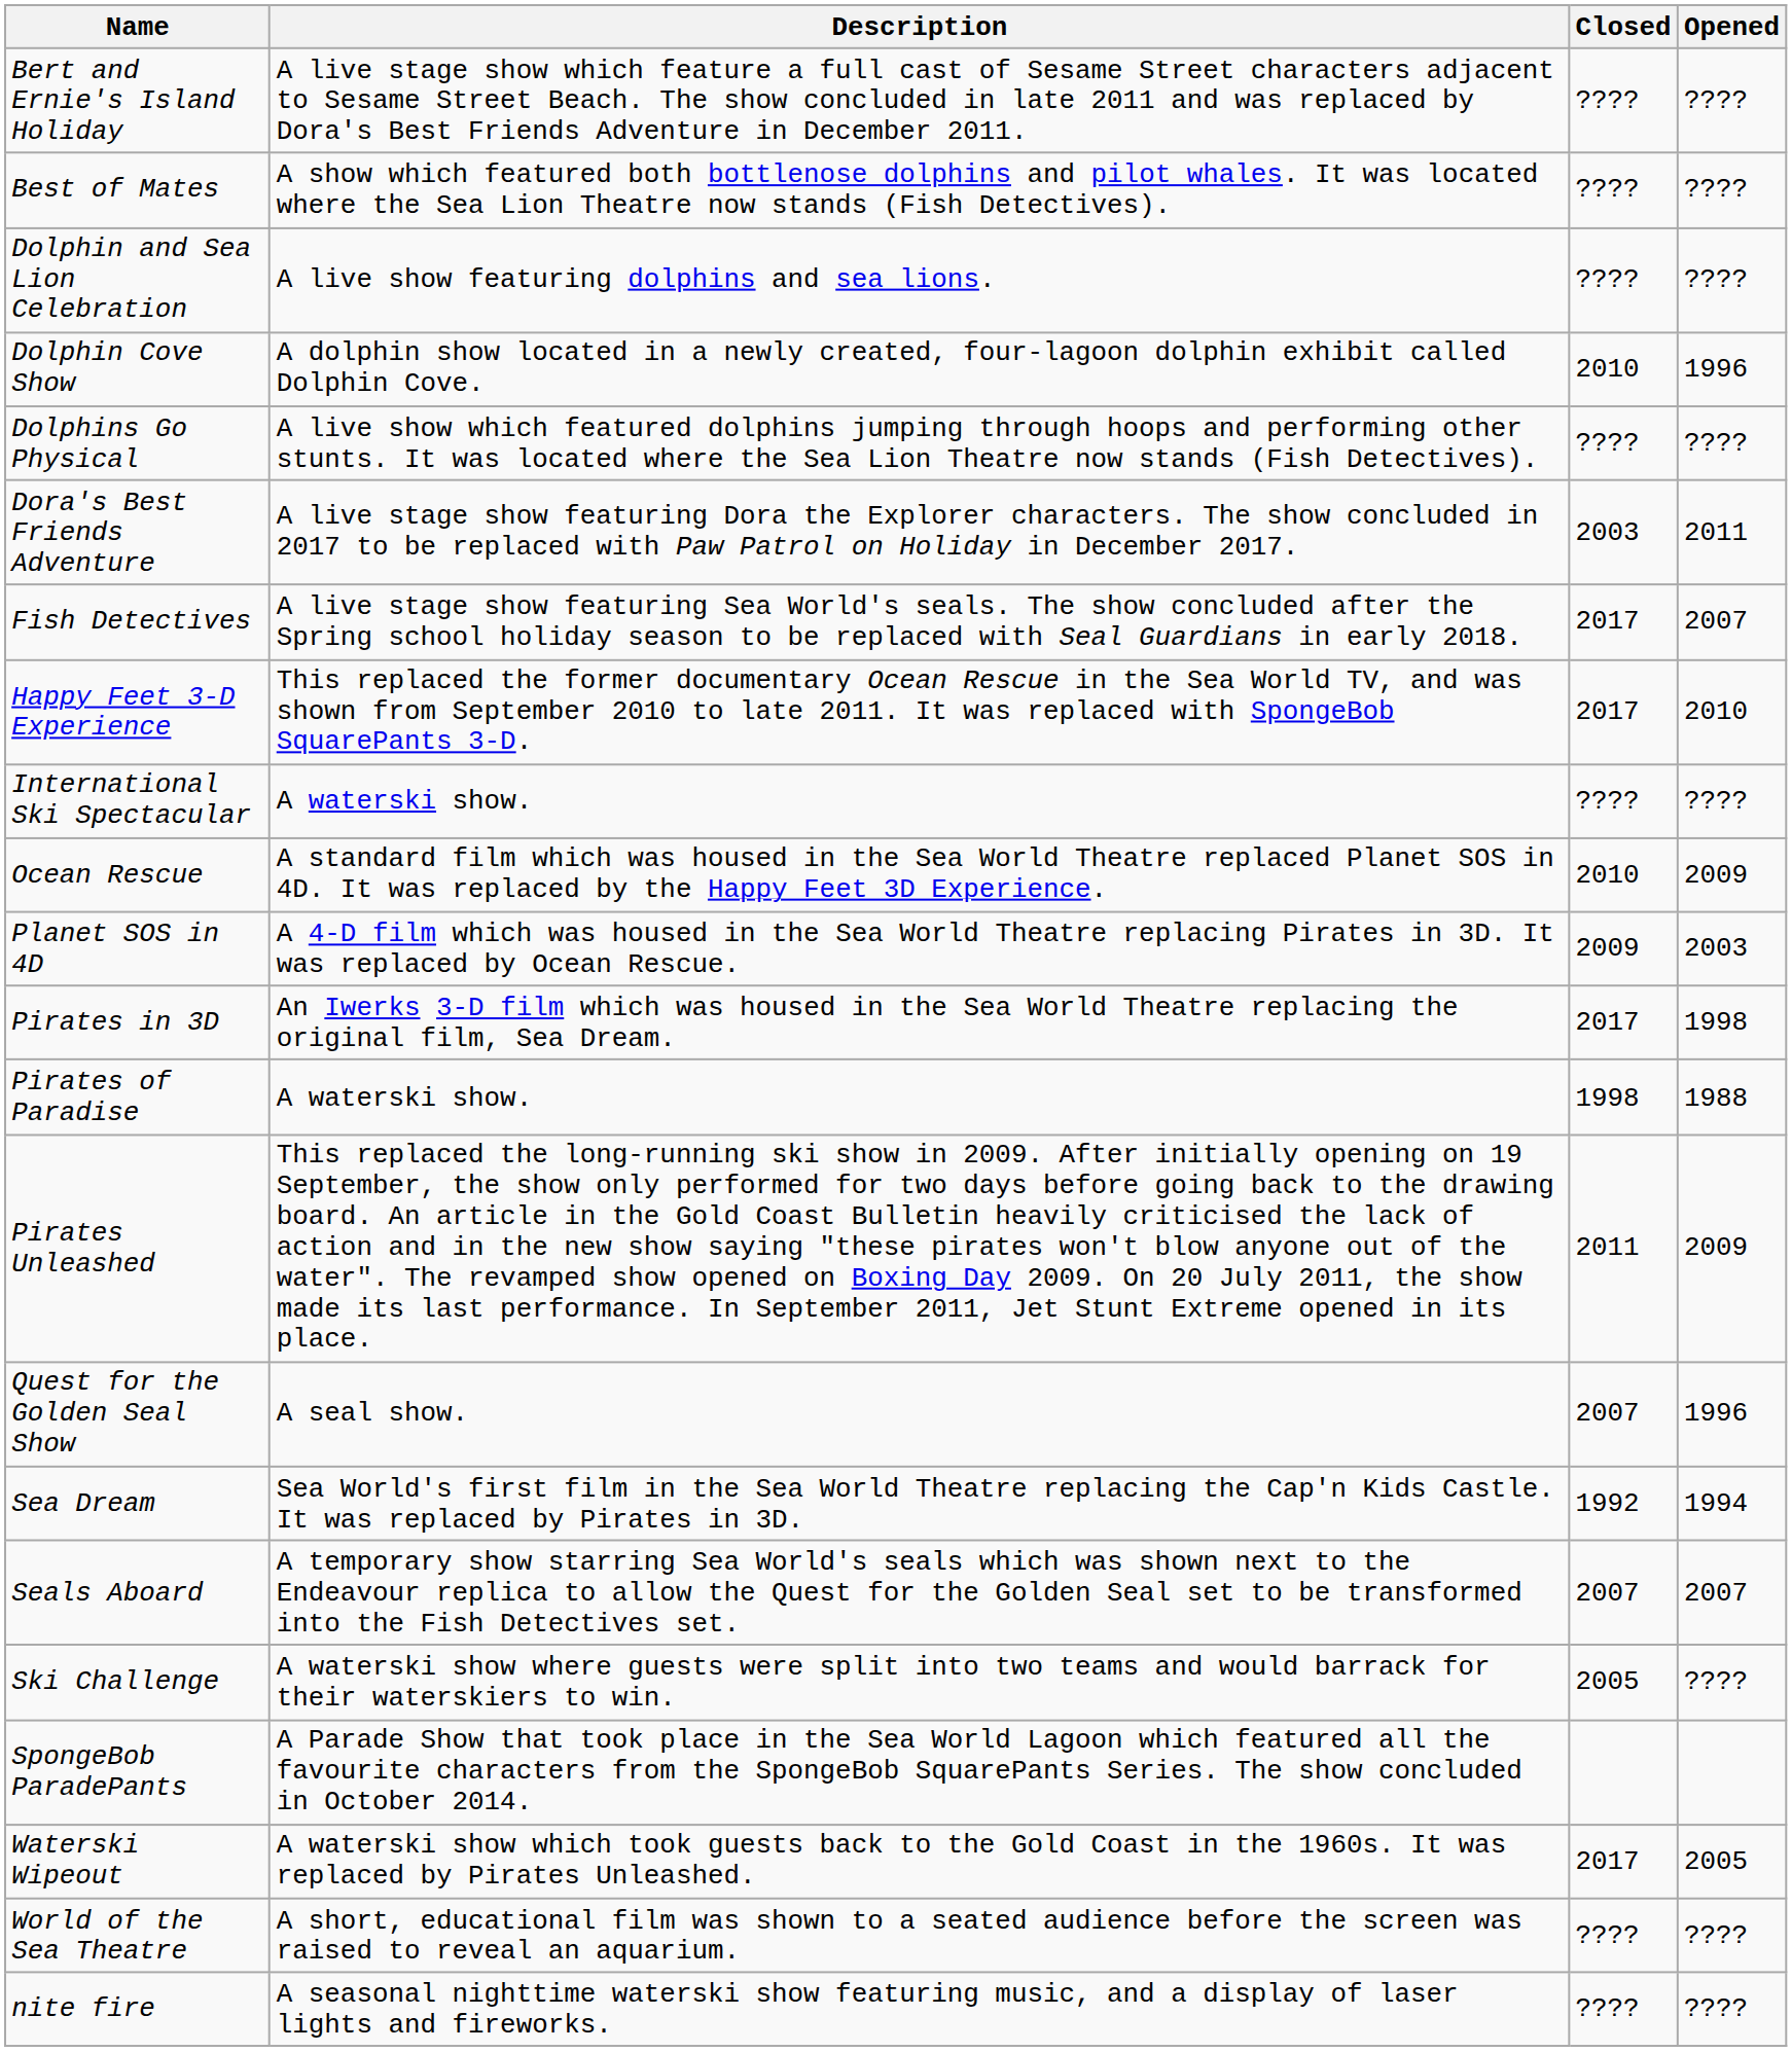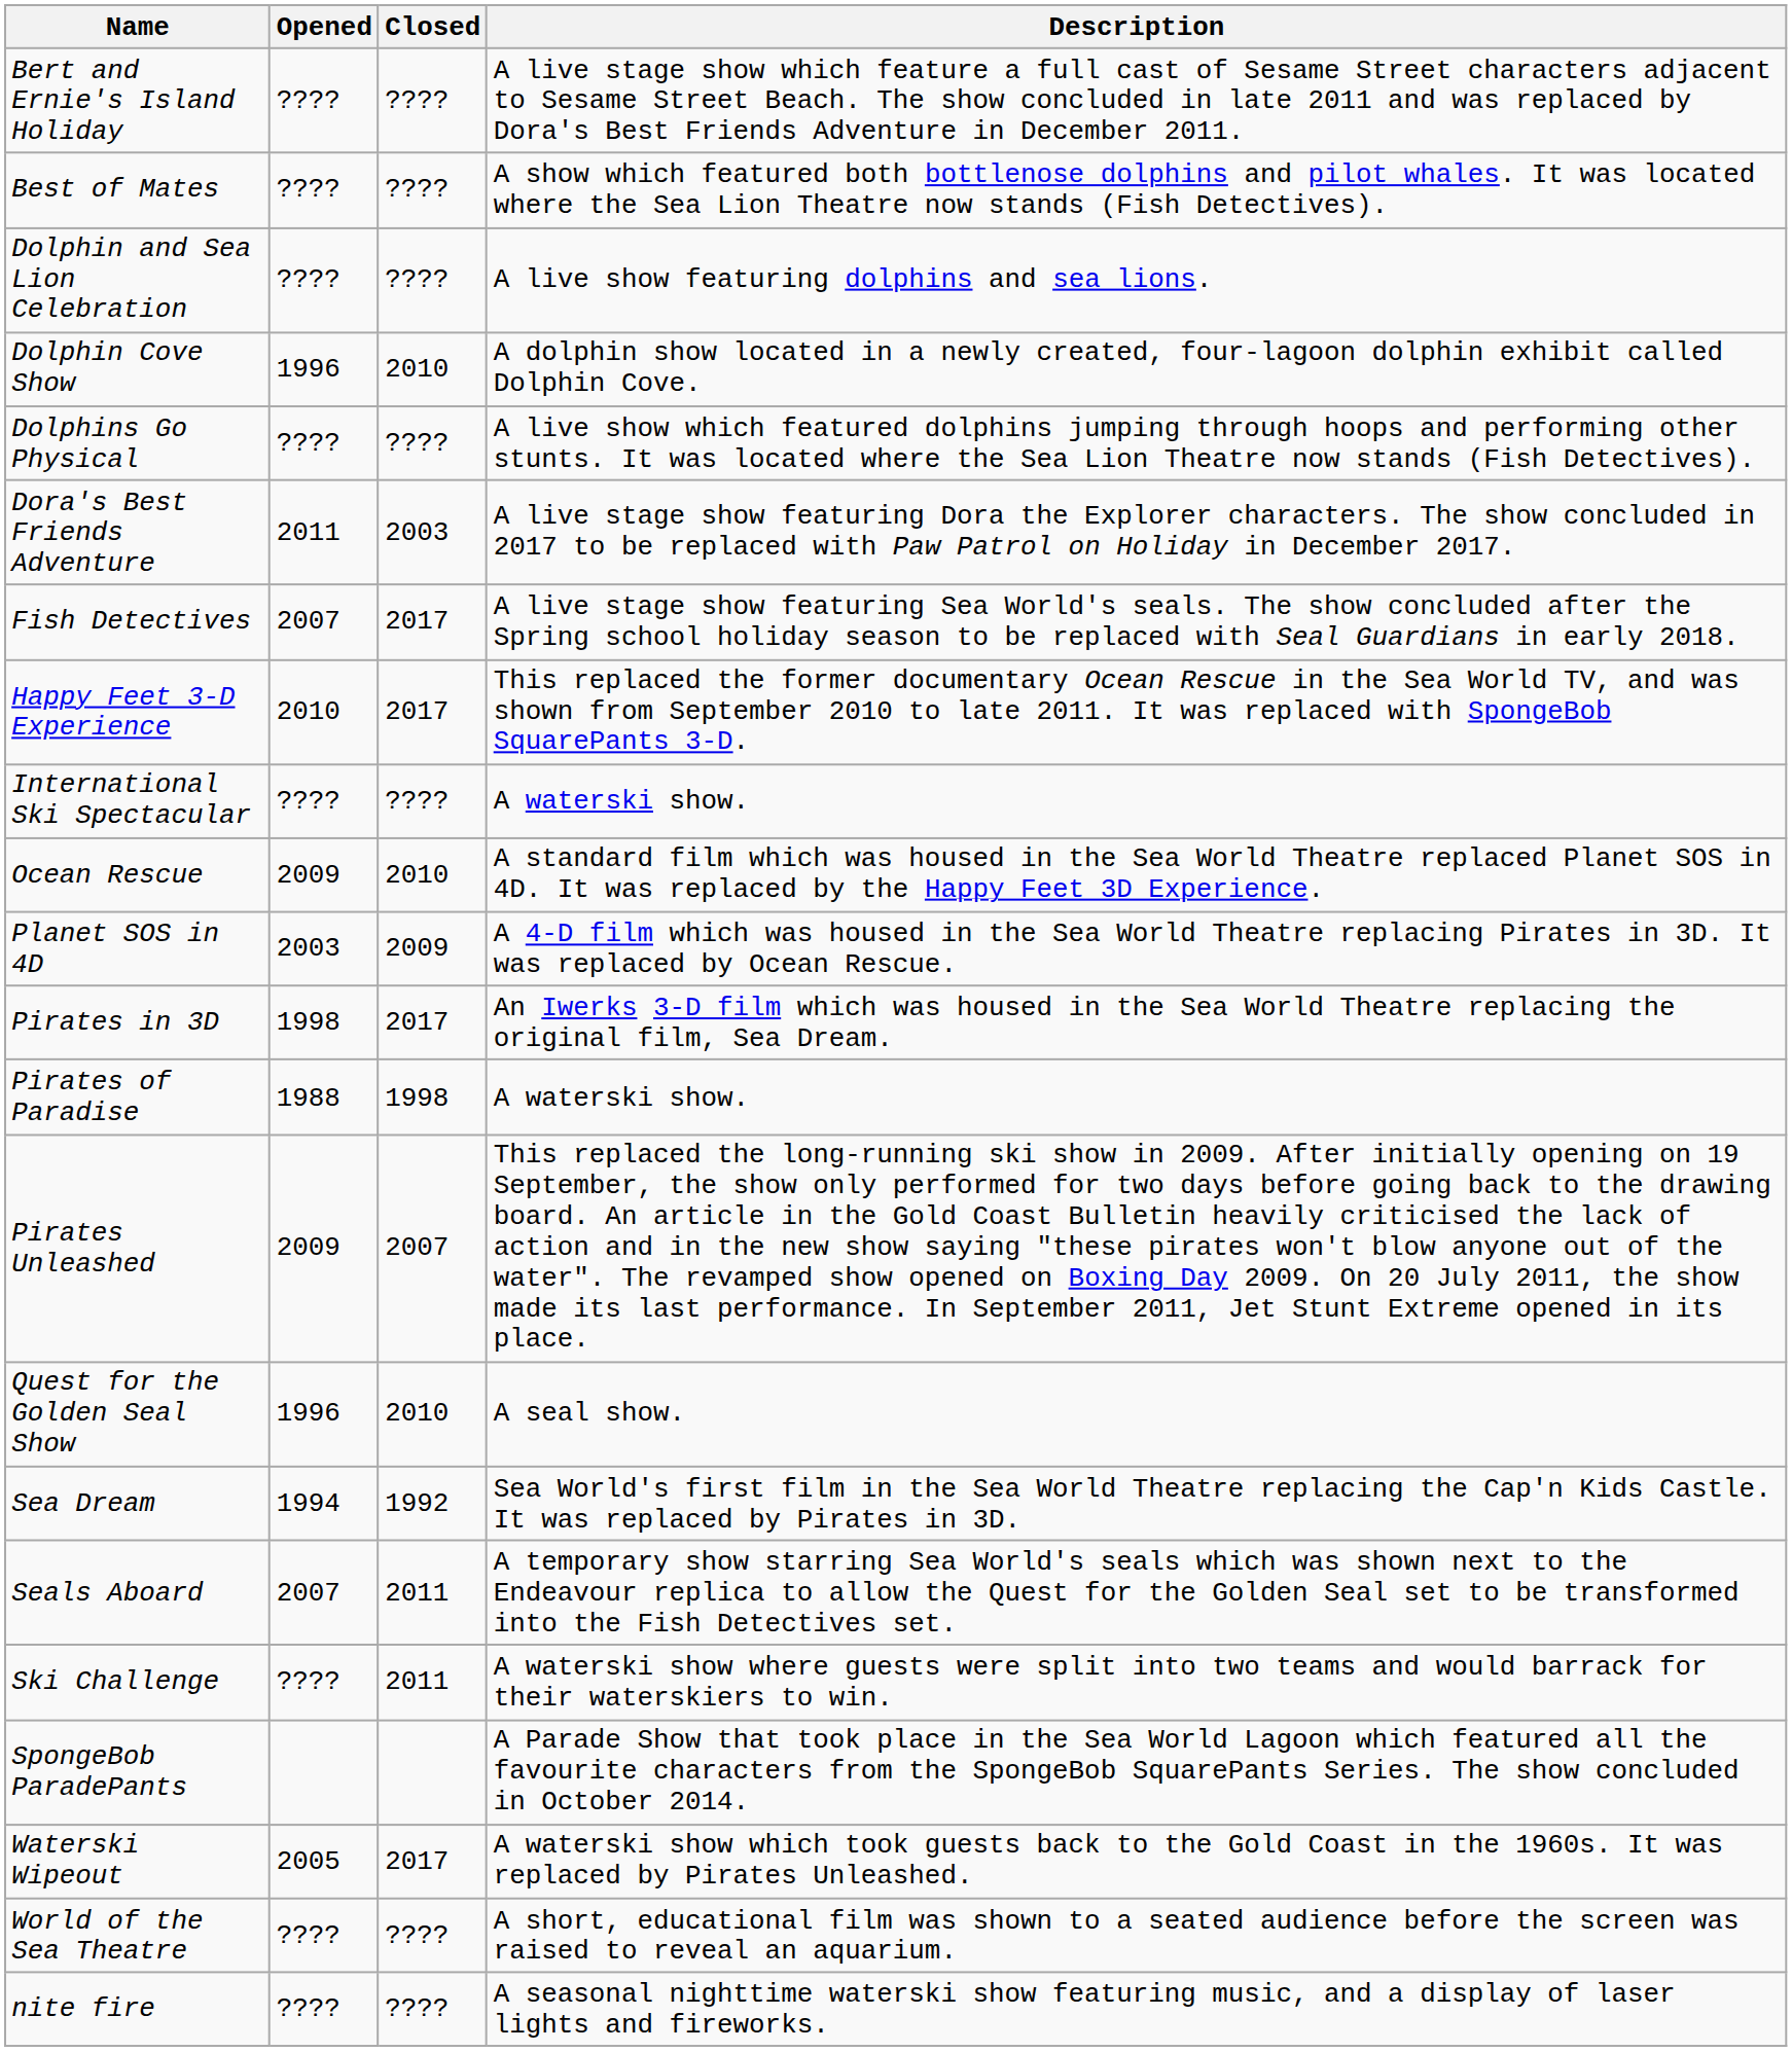 <table class="wikitable sortable">
 <tr>
 <th>Name</th>
+<th>Opened</th>
+<th>Closed</th>
 <th class="unsortable">Description</th>
-<th>Closed</th>
-<th>Opened</th>
 </tr>
 <tr>
 <td><em>Bert and Ernie's Island Holiday</em></td>
-<td>A live stage show which feature a full cast of Sesame Street characters adjacent to Sesame Street Beach. The show concluded in late 2011 and was replaced by Dora's Best Friends Adventure in December 2011.</td>
 <td>????</td>
 <td>????</td>
+<td>A live stage show which feature a full cast of Sesame Street characters adjacent to Sesame Street Beach. The show concluded in late 2011 and was replaced by Dora's Best Friends Adventure in December 2011.</td>
 </tr>
 <tr>
 <td><em>Best of Mates</em></td>
-<td>A show which featured both <a href='#'>bottlenose dolphins</a> and <a href='#'>pilot whales</a>. It was located where the Sea Lion Theatre now stands (Fish Detectives).</td>
 <td>????</td>
 <td>????</td>
+<td>A show which featured both <a href='#'>bottlenose dolphins</a> and <a href='#'>pilot whales</a>. It was located where the Sea Lion Theatre now stands (Fish Detectives).</td>
 </tr>
 <tr>
 <td><em>Dolphin and Sea Lion Celebration</em></td>
-<td>A live show featuring <a href='#'>dolphins</a> and <a href='#'>sea lions</a>.</td>
 <td>????</td>
 <td>????</td>
+<td>A live show featuring <a href='#'>dolphins</a> and <a href='#'>sea lions</a>.</td>
 </tr>
 <tr>
 <td><em>Dolphin Cove Show</em></td>
+<td>1996</td>
+<td>2010</td>
 <td>A dolphin show located in a newly created, four-lagoon dolphin exhibit called Dolphin Cove.</td>
-<td>2010</td>
-<td>1996</td>
 </tr>
 <tr>
 <td><em>Dolphins Go Physical</em></td>
-<td>A live show which featured dolphins jumping through hoops and performing other stunts. It was located where the Sea Lion Theatre now stands (Fish Detectives).</td>
 <td>????</td>
 <td>????</td>
+<td>A live show which featured dolphins jumping through hoops and performing other stunts. It was located where the Sea Lion Theatre now stands (Fish Detectives).</td>
 </tr>
 <tr>
 <td><em>Dora's Best Friends Adventure</em></td>
+<td>2011</td>
+<td>2003</td>
 <td>A live stage show featuring Dora the Explorer characters. The show concluded in 2017 to be replaced with <em>Paw Patrol on Holiday</em> in December 2017.</td>
-<td>2003</td>
-<td>2011</td>
 </tr>
 <tr>
 <td><em>Fish Detectives</em></td>
+<td>2007</td>
+<td>2017</td>
 <td>A live stage show featuring Sea World's seals. The show concluded after the Spring school holiday season to be replaced with <em>Seal Guardians</em> in early 2018.</td>
-<td>2017</td>
-<td>2007</td>
 </tr>
 <tr>
 <td><em><a href='#'>Happy Feet 3-D Experience</a></em></td>
+<td>2010</td>
+<td>2017</td>
 <td>This replaced the former documentary <em>Ocean Rescue</em> in the Sea World TV, and was shown from September 2010 to late 2011. It was replaced with <a href='#'>SpongeBob SquarePants 3-D</a>.</td>
-<td>2017</td>
-<td>2010</td>
 </tr>
 <tr>
 <td><em>International Ski Spectacular</em></td>
-<td>A <a href='#'>waterski</a> show.</td>
 <td>????</td>
 <td>????</td>
+<td>A <a href='#'>waterski</a> show.</td>
 </tr>
 <tr>
 <td><em>Ocean Rescue</em></td>
+<td>2009</td>
+<td>2010</td>
 <td>A standard film which was housed in the Sea World Theatre replaced Planet SOS in 4D. It was replaced by the <a href='#'>Happy Feet 3D Experience</a>.</td>
-<td>2010</td>
-<td>2009</td>
 </tr>
 <tr>
 <td><em>Planet SOS in 4D</em></td>
+<td>2003</td>
+<td>2009</td>
 <td>A <a href='#'>4-D film</a> which was housed in the Sea World Theatre replacing Pirates in 3D. It was replaced by Ocean Rescue.</td>
-<td>2009</td>
-<td>2003</td>
 </tr>
 <tr>
 <td><em>Pirates in 3D</em></td>
+<td>1998</td>
+<td>2017</td>
 <td>An <a href='#'>Iwerks</a> <a href='#'>3-D film</a> which was housed in the Sea World Theatre replacing the original film, Sea Dream.</td>
-<td>2017</td>
-<td>1998</td>
 </tr>
 <tr>
 <td><em>Pirates of Paradise</em></td>
+<td>1988</td>
+<td>1998</td>
 <td>A waterski show.</td>
-<td>1998</td>
-<td>1988</td>
 </tr>
 <tr>
 <td><em>Pirates Unleashed</em></td>
+<td>2009</td>
+<td>2007</td>
 <td>This replaced the long-running ski show in 2009. After initially opening on 19 September, the show only performed for two days before going back to the drawing board. An article in the Gold Coast Bulletin heavily criticised the lack of action and in the new show saying "these pirates won't blow anyone out of the water". The revamped show opened on <a href='#'>Boxing Day</a> 2009. On 20 July 2011, the show made its last performance. In September 2011, Jet Stunt Extreme opened in its place.</td>
-<td>2011</td>
-<td>2009</td>
 </tr>
 <tr>
 <td><em>Quest for the Golden Seal Show</em></td>
+<td>1996</td>
+<td>2010</td>
 <td>A seal show.</td>
-<td>2007</td>
-<td>1996</td>
 </tr>
 <tr>
 <td><em>Sea Dream</em></td>
+<td>1994</td>
+<td>1992</td>
 <td>Sea World's first film in the Sea World Theatre replacing the Cap'n Kids Castle. It was replaced by Pirates in 3D.</td>
-<td>1992</td>
-<td>1994</td>
 </tr>
 <tr>
 <td><em>Seals Aboard</em></td>
+<td>2007</td>
+<td>2011</td>
 <td>A temporary show starring Sea World's seals which was shown next to the Endeavour replica to allow the Quest for the Golden Seal set to be transformed into the Fish Detectives set.</td>
-<td>2007</td>
-<td>2007</td>
 </tr>
 <tr>
 <td><em>Ski Challenge</em></td>
+<td>????</td>
+<td>2011</td>
 <td>A waterski show where guests were split into two teams and would barrack for their waterskiers to win.</td>
-<td>2005</td>
-<td>????</td>
 </tr>
 <tr>
 <td><em>SpongeBob ParadePants</em></td>
-<td>A Parade Show that took place in the Sea World Lagoon which featured all the favourite characters from the SpongeBob SquarePants Series. The show concluded in October 2014.</td>
 <td></td>
 <td></td>
+<td>A Parade Show that took place in the Sea World Lagoon which featured all the favourite characters from the SpongeBob SquarePants Series. The show concluded in October 2014.</td>
 </tr>
 <tr>
 <td><em>Waterski Wipeout</em></td>
+<td>2005</td>
+<td>2017</td>
 <td>A waterski show which took guests back to the Gold Coast in the 1960s. It was replaced by Pirates Unleashed.</td>
-<td>2017</td>
-<td>2005</td>
 </tr>
 <tr>
 <td><em>World of the Sea Theatre</em></td>
-<td>A short, educational film was shown to a seated audience before the screen was raised to reveal an aquarium.</td>
 <td>????</td>
 <td>????</td>
+<td>A short, educational film was shown to a seated audience before the screen was raised to reveal an aquarium.</td>
 </tr>
 <tr>
 <td><em>nite fire</em></td>
-<td>A seasonal nighttime waterski show featuring music, and a display of laser lights and fireworks.</td>
 <td>????</td>
 <td>????</td>
+<td>A seasonal nighttime waterski show featuring music, and a display of laser lights and fireworks.</td>
 </tr>
 </table>
